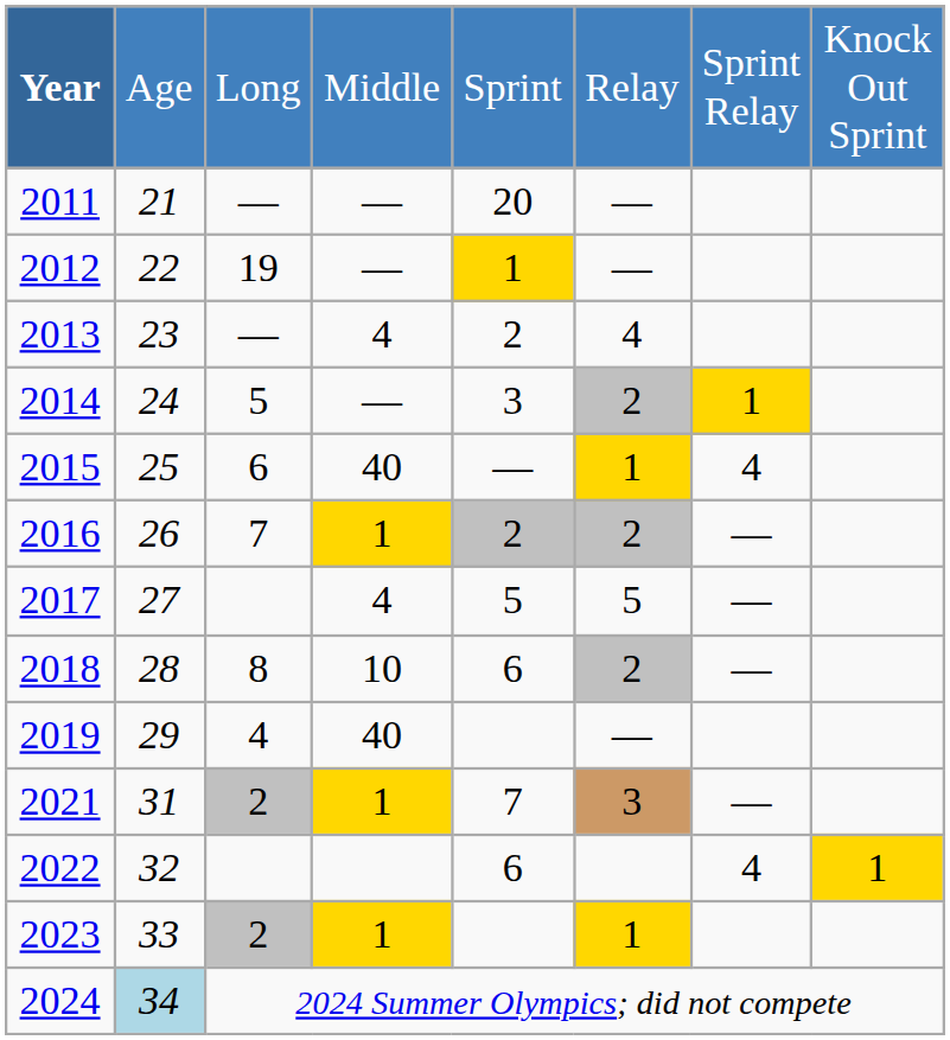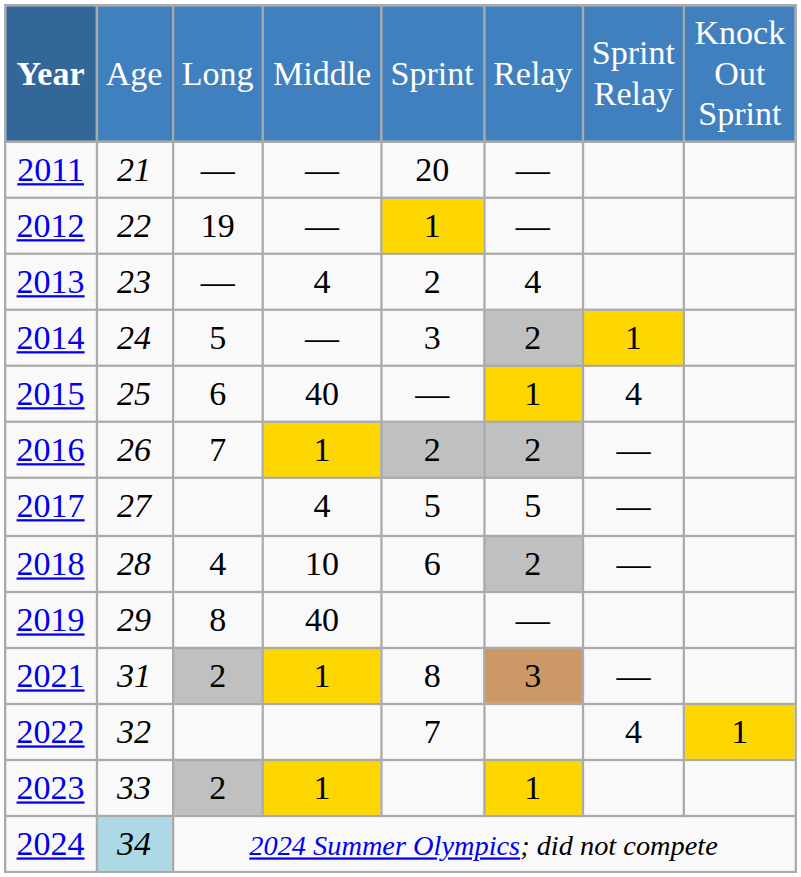 <table class="wikitable" style="font-size:95%; text-align:center; border:grey solid 1px; border-collapse:collapse;" width="40%">
 <tr style="background-color:#369; color:white;">
 <td rowspan="2" colspan="1" width="10%"><strong>Year</strong></td>
 </tr>
 <tr style="background-color:#4180be; color:white;">
 <td width="5%">Age</td>
 <td width="5%">Long</td>
 <td width="5%">Middle</td>
 <td width="5%">Sprint</td>
 <td width="5%">Relay</td>
 <td width="5%">Sprint<br>Relay</td>
 <td width="5%">Knock Out<br>Sprint</td>
 </tr>
 <tr style="background-color:#8CB2D8; color:white;">
 </tr>
 <tr>
 <td><a href='#'>2011</a></td>
 <td><em>21</em></td>
 <td>—</td>
 <td>—</td>
 <td>20</td>
 <td>—</td>
 <td></td>
 <td></td>
 </tr>
 <tr>
 <td><a href='#'>2012</a></td>
 <td><em>22</em></td>
 <td>19</td>
 <td>—</td>
 <td style="background:gold;">1</td>
 <td>—</td>
 <td></td>
 <td></td>
 </tr>
 <tr>
 <td><a href='#'>2013</a></td>
 <td><em>23</em></td>
 <td>—</td>
 <td>4</td>
 <td>2</td>
 <td>4</td>
 <td></td>
 <td></td>
 </tr>
 <tr>
 <td><a href='#'>2014</a></td>
 <td><em>24</em></td>
 <td>5</td>
 <td>—</td>
 <td>3</td>
 <td style="background:silver;">2</td>
 <td style="background:gold;">1</td>
 <td></td>
 </tr>
 <tr>
 <td><a href='#'>2015</a></td>
 <td><em>25</em></td>
 <td>6</td>
 <td>40</td>
 <td>—</td>
 <td style="background:gold;">1</td>
 <td>4</td>
 <td></td>
 </tr>
 <tr>
 <td><a href='#'>2016</a></td>
 <td><em>26</em></td>
 <td>7</td>
 <td style="background:gold;">1</td>
 <td style="background:silver;">2</td>
 <td style="background:silver;">2</td>
 <td>—</td>
 <td></td>
 </tr>
 <tr>
 <td><a href='#'>2017</a></td>
 <td><em>27</em></td>
 <td></td>
 <td>4</td>
 <td>5</td>
 <td>5</td>
 <td>—</td>
 <td></td>
 </tr>
 <tr>
 <td><a href='#'>2018</a></td>
 <td><em>28</em></td>
-<td>8</td>
+<td>4</td>
 <td>10</td>
 <td>6</td>
 <td style="background:silver;">2</td>
 <td>—</td>
 <td></td>
 </tr>
 <tr>
 <td><a href='#'>2019</a></td>
 <td><em>29</em></td>
-<td>4</td>
+<td>8</td>
 <td>40</td>
 <td></td>
 <td>—</td>
 <td></td>
 <td></td>
 </tr>
 <tr>
 <td><a href='#'>2021</a></td>
 <td><em>31</em></td>
 <td style="background:silver;">2</td>
 <td style="background:gold;">1</td>
-<td>7</td>
+<td>8</td>
 <td style="background:#c96">3</td>
 <td>—</td>
 <td></td>
 </tr>
 <tr>
 <td><a href='#'>2022</a></td>
 <td><em>32</em></td>
 <td></td>
 <td></td>
-<td>6</td>
+<td>7</td>
 <td></td>
 <td>4</td>
 <td style="background:gold;">1</td>
 </tr>
 <tr>
 <td><a href='#'>2023</a></td>
 <td><em>33</em></td>
 <td style="background:silver;">2</td>
 <td style="background:gold;">1</td>
 <td></td>
 <td style="background:gold;">1</td>
 <td></td>
 <td></td>
 </tr>
 <tr>
 <td><a href='#'>2024</a></td>
 <td style="background: lightblue;"><em>34</em></td>
 <td colspan=6><em><small><a href='#'>2024 Summer Olympics</a>; did not compete</small></em></td>
 </tr>
 </table>
